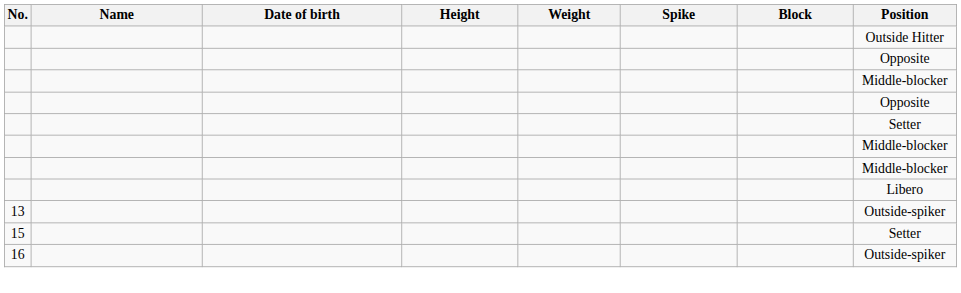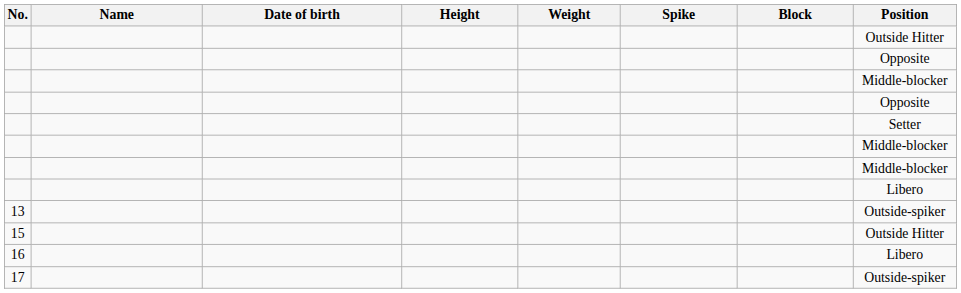 <table class="wikitable sortable" style="font-size:100%; text-align:center;">
 <tr>
 <th>No.</th>
 <th style="width:12em">Name</th>
 <th style="width:14em">Date of birth</th>
 <th style="width:8em">Height</th>
 <th style="width:7em">Weight</th>
 <th style="width:8em">Spike</th>
 <th style="width:8em">Block</th>
 <th style="width:7em">Position</th>
 </tr>
 <tr>
 <td></td>
 <td align=left> </td>
 <td align=right></td>
 <td></td>
 <td></td>
 <td></td>
 <td></td>
 <td>Outside Hitter</td>
 </tr>
 <tr>
 <td></td>
 <td align=left> </td>
 <td align=right></td>
 <td></td>
 <td></td>
 <td></td>
 <td></td>
 <td>Opposite</td>
 </tr>
 <tr>
 <td></td>
 <td align=left> </td>
 <td align=right></td>
 <td></td>
 <td></td>
 <td></td>
 <td></td>
 <td>Middle-blocker</td>
 </tr>
 <tr>
 <td></td>
 <td align=left> </td>
 <td align=right></td>
 <td></td>
 <td></td>
 <td></td>
 <td></td>
 <td>Opposite</td>
 </tr>
 <tr>
 <td></td>
 <td align=left> </td>
 <td align=right></td>
 <td></td>
 <td></td>
 <td></td>
 <td></td>
 <td>Setter</td>
 </tr>
 <tr>
 <td></td>
 <td align=left> </td>
 <td align=right></td>
 <td></td>
 <td></td>
 <td></td>
 <td></td>
 <td>Middle-blocker</td>
 </tr>
 <tr>
 <td></td>
 <td align=left> </td>
 <td align=right></td>
 <td></td>
 <td></td>
 <td></td>
 <td></td>
 <td>Middle-blocker</td>
 </tr>
 <tr>
 <td></td>
 <td align=left> </td>
 <td align=right></td>
 <td></td>
 <td></td>
 <td></td>
 <td></td>
 <td>Libero</td>
 </tr>
 <tr>
 <td>13</td>
 <td align=left> </td>
 <td align=right></td>
 <td></td>
 <td></td>
 <td></td>
 <td></td>
 <td>Outside-spiker</td>
 </tr>
 <tr>
 <td>15</td>
 <td align=left> </td>
 <td align=right></td>
 <td></td>
 <td></td>
 <td></td>
 <td></td>
-<td>Setter</td>
+<td>Outside Hitter</td>
 </tr>
 <tr>
 <td>16</td>
 <td align=left> </td>
 <td align=right></td>
 <td></td>
 <td></td>
 <td></td>
 <td></td>
+<td>Libero</td>
+</tr>
+<tr>
+<td>17</td>
+<td align=left> </td>
+<td align=right></td>
+<td></td>
+<td></td>
+<td></td>
+<td></td>
 <td>Outside-spiker</td>
 </tr>
 </table>
